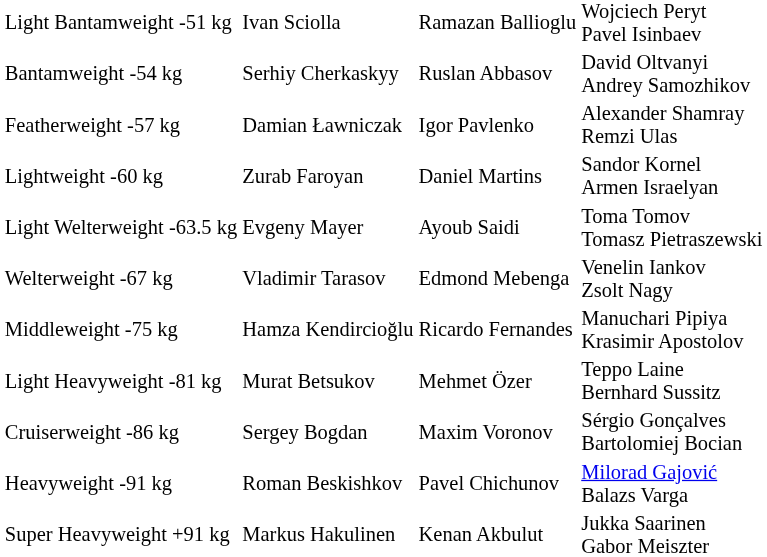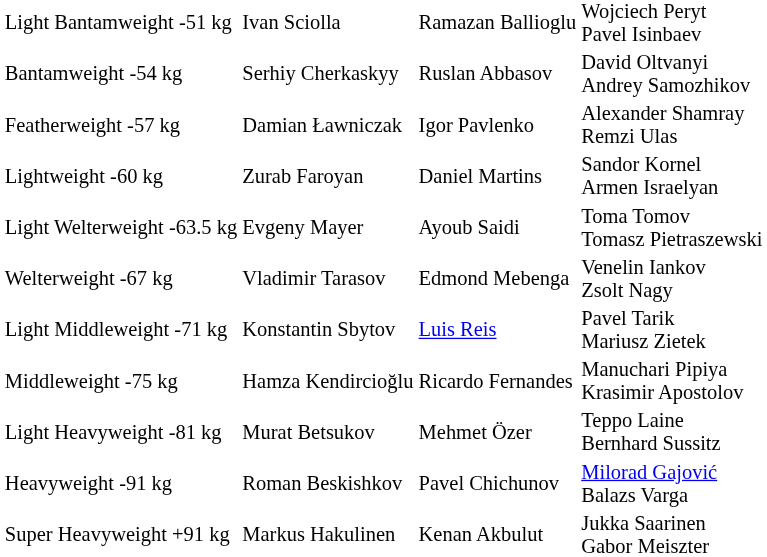 <table>
 <tr>
 <td>Light Bantamweight -51 kg</td>
 <td>Ivan Sciolla </td>
 <td>Ramazan Ballioglu </td>
 <td>Wojciech Peryt <br>Pavel Isinbaev </td>
 </tr>
 <tr>
 <td>Bantamweight -54 kg</td>
 <td>Serhiy Cherkaskyy </td>
 <td>Ruslan Abbasov </td>
 <td>David Oltvanyi <br>Andrey Samozhikov </td>
 </tr>
 <tr>
 <td>Featherweight -57 kg</td>
 <td>Damian Ławniczak </td>
 <td>Igor Pavlenko </td>
 <td>Alexander Shamray <br>Remzi Ulas </td>
 </tr>
 <tr>
 <td>Lightweight -60 kg</td>
 <td>Zurab Faroyan </td>
 <td>Daniel Martins </td>
 <td>Sandor Kornel <br>Armen Israelyan </td>
 </tr>
 <tr>
 <td>Light Welterweight -63.5 kg</td>
 <td>Evgeny Mayer </td>
 <td>Ayoub Saidi </td>
 <td>Toma Tomov <br>Tomasz Pietraszewski </td>
 </tr>
 <tr>
 <td>Welterweight -67 kg</td>
 <td>Vladimir Tarasov </td>
 <td>Edmond Mebenga </td>
 <td>Venelin Iankov <br>Zsolt Nagy </td>
 </tr>
 <tr>
+<td>Light Middleweight -71 kg</td>
+<td>Konstantin Sbytov </td>
+<td><a href='#'>Luis Reis</a> </td>
+<td>Pavel Tarik <br>Mariusz Zietek </td>
+</tr>
+<tr>
 <td>Middleweight -75 kg</td>
 <td>Hamza Kendircioğlu </td>
 <td>Ricardo Fernandes </td>
 <td>Manuchari Pipiya <br>Krasimir Apostolov </td>
 </tr>
 <tr>
 <td>Light Heavyweight -81 kg</td>
 <td>Murat Betsukov </td>
 <td>Mehmet Özer </td>
 <td>Teppo Laine <br>Bernhard Sussitz </td>
-</tr>
-<tr>
-<td>Cruiserweight -86 kg</td>
-<td>Sergey Bogdan </td>
-<td>Maxim Voronov </td>
-<td>Sérgio Gonçalves <br>Bartolomiej Bocian </td>
 </tr>
 <tr>
 <td>Heavyweight -91 kg</td>
 <td>Roman Beskishkov </td>
 <td>Pavel Chichunov </td>
 <td><a href='#'>Milorad Gajović</a> <br>Balazs Varga </td>
 </tr>
 <tr>
 <td>Super Heavyweight +91 kg</td>
 <td>Markus Hakulinen </td>
 <td>Kenan Akbulut </td>
 <td>Jukka Saarinen <br>Gabor Meiszter </td>
 </tr>
 <tr>
 </tr>
 </table>
